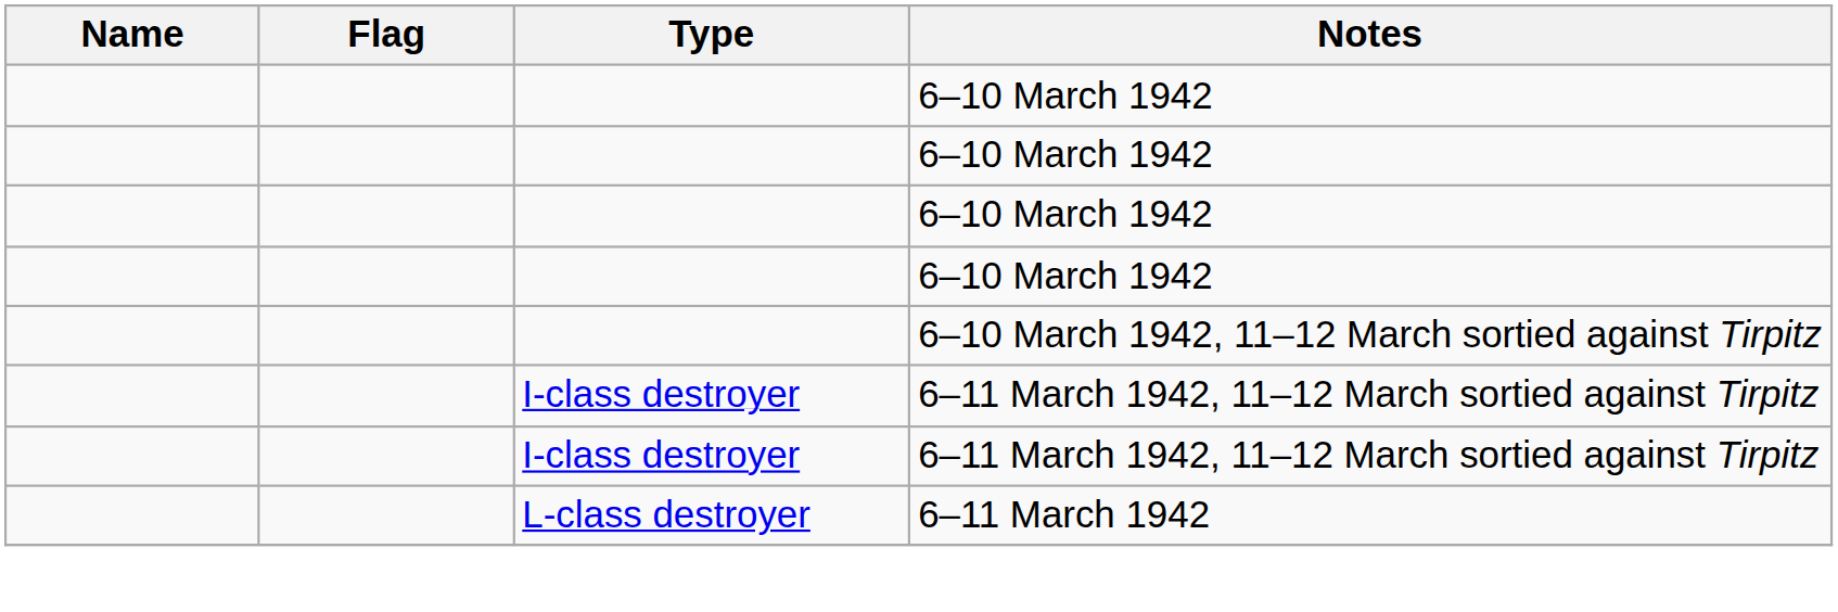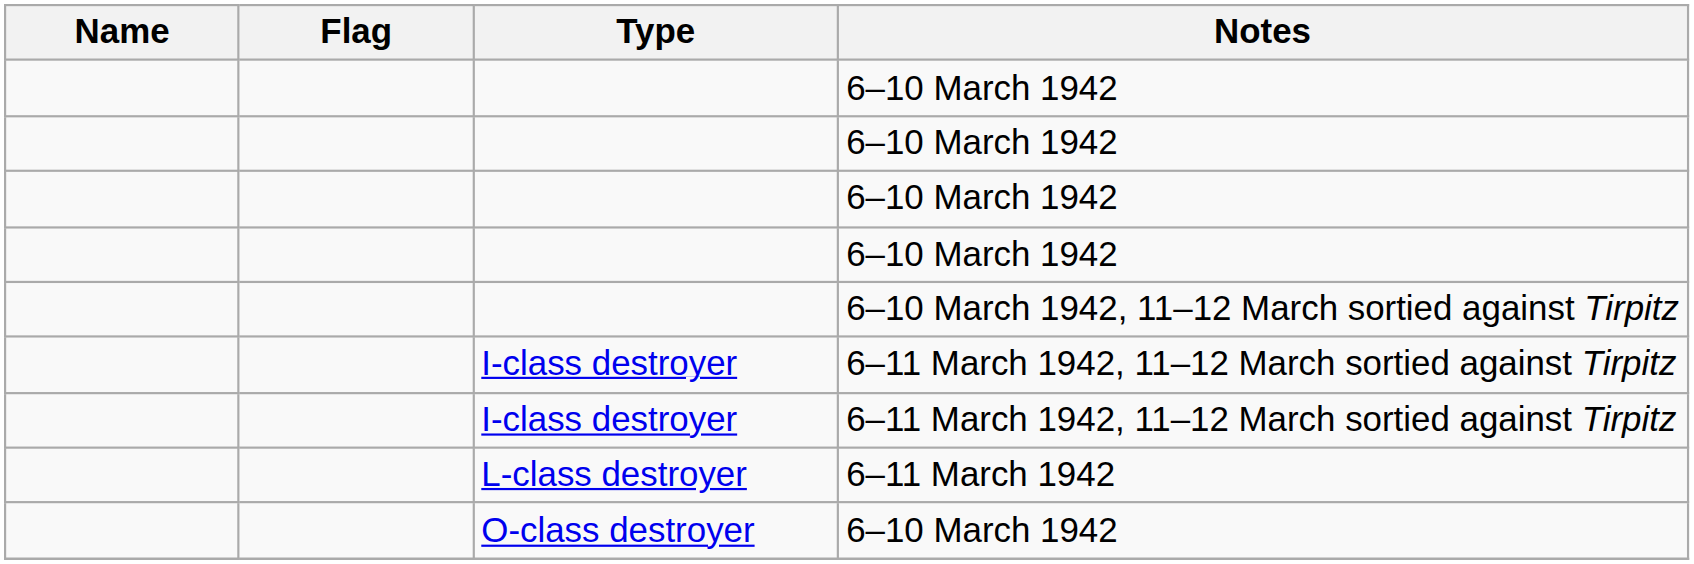 <table class="wikitable sortable">
 <tr>
 <th scope="col" width="100px">Name</th>
 <th scope="col" width="100px">Flag</th>
 <th scope="col" width="160px">Type</th>
 <th>Notes</th>
 </tr>
 <tr>
 <td align="left"></td>
 <td align="left"></td>
 <td align="left"></td>
 <td align="left">6–10 March 1942</td>
 </tr>
 <tr>
 <td align="left"></td>
 <td align="left"></td>
 <td align="left"></td>
 <td align="left">6–10 March 1942</td>
 </tr>
 <tr>
 <td align="left"></td>
 <td align="left"></td>
 <td align="left"></td>
 <td align="left">6–10 March 1942</td>
 </tr>
 <tr>
 <td align="left"></td>
 <td align="left"></td>
 <td align="left"></td>
 <td align="left">6–10 March 1942</td>
 </tr>
 <tr>
 <td align="left"></td>
 <td align="left"></td>
 <td align="left"></td>
 <td align="left">6–10 March 1942, 11–12 March sortied against <em>Tirpitz</em></td>
 </tr>
 <tr>
 <td align="left"></td>
 <td align="left"></td>
 <td align="left"><a href='#'>I-class destroyer</a></td>
 <td align="left">6–11 March 1942, 11–12 March sortied against <em>Tirpitz</em></td>
 </tr>
 <tr>
 <td align="left"></td>
 <td align="left"></td>
 <td align="left"><a href='#'>I-class destroyer</a></td>
 <td align="left">6–11 March 1942, 11–12 March sortied against <em>Tirpitz</em></td>
 </tr>
 <tr>
 <td align="left"></td>
 <td align="left"></td>
 <td align="left"><a href='#'>L-class destroyer</a></td>
 <td align="left">6–11 March 1942</td>
 </tr>
 <tr>
+<td align="left"></td>
+<td align="left"></td>
+<td align="left"><a href='#'>O-class destroyer</a></td>
+<td align="left">6–10 March 1942</td>
+</tr>
+<tr>
 </tr>
 </table>
